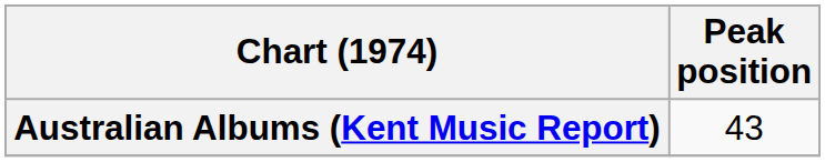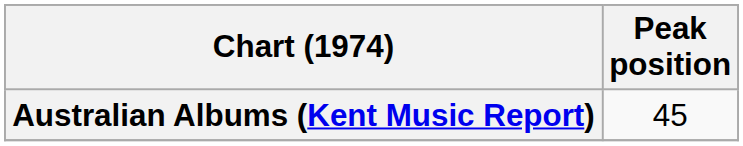 <table class="wikitable sortable plainrowheaders">
 <tr>
 <th scope="col">Chart (1974)</th>
 <th scope="col">Peak<br>position</th>
 </tr>
 <tr>
 <th scope="row">Australian Albums (<a href='#'>Kent Music Report</a>)</th>
-<td style="text-align:center;">43</td>
+<td style="text-align:center;">45</td>
 </tr>
 <tr>
 </tr>
 </table>
